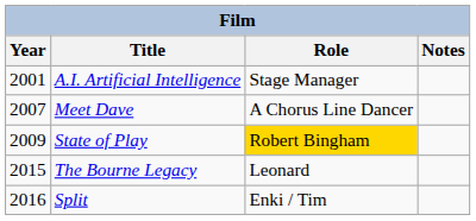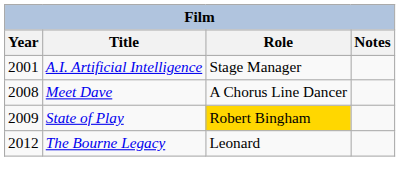 <table class="wikitable" style="font-size: 90%;">
 <tr>
 <th colspan="4" style="background: LightSteelBlue;">Film</th>
 </tr>
 <tr>
 <th>Year</th>
 <th>Title</th>
 <th>Role</th>
 <th>Notes</th>
 </tr>
 <tr>
 <td>2001</td>
 <td><em><a href='#'>A.I. Artificial Intelligence</a></em></td>
 <td>Stage Manager</td>
 <td></td>
 </tr>
 <tr>
-<td>2007</td>
+<td>2008</td>
 <td><em><a href='#'>Meet Dave</a></em></td>
 <td>A Chorus Line Dancer</td>
 <td></td>
 </tr>
 <tr>
 <td>2009</td>
 <td><em><a href='#'>State of Play</a></em></td>
 <td style="background: gold;">Robert Bingham</td>
 <td></td>
 </tr>
 <tr>
-<td>2015</td>
+<td>2012</td>
 <td><em><a href='#'>The Bourne Legacy</a></em></td>
 <td>Leonard</td>
 <td></td>
 </tr>
-<tr>
-<td>2016</td>
-<td><em><a href='#'>Split</a></em></td>
-<td>Enki / Tim</td>
-<td></td>
-</tr>
 </table>
